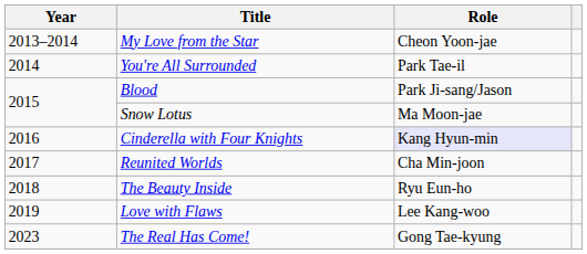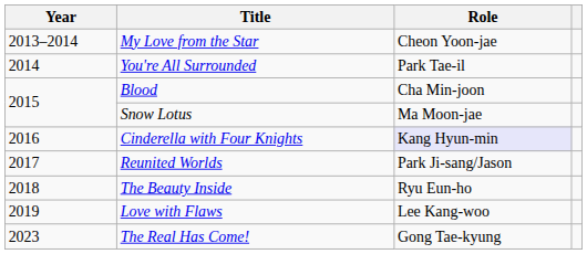 <table class="wikitable sortable" style="width:600px">
 <tr>
 <th>Year</th>
 <th>Title</th>
 <th>Role</th>
 <th></th>
 </tr>
 <tr>
 <td>2013–2014</td>
 <td><em><a href='#'>My Love from the Star</a></em></td>
 <td>Cheon Yoon-jae</td>
 <td></td>
 </tr>
 <tr>
 <td>2014</td>
 <td><em><a href='#'>You're All Surrounded</a></em></td>
 <td>Park Tae-il</td>
 <td></td>
 </tr>
 <tr>
 <td rowspan=2>2015</td>
 <td><em><a href='#'>Blood</a></em></td>
-<td>Park Ji-sang/Jason</td>
+<td>Cha Min-joon</td>
 <td></td>
 </tr>
 <tr>
 <td><em>Snow Lotus</em></td>
 <td>Ma Moon-jae</td>
 <td></td>
 </tr>
 <tr>
 <td>2016</td>
 <td><em><a href='#'>Cinderella with Four Knights</a></em></td>
 <td style="background: lavender;">Kang Hyun-min</td>
 <td></td>
 </tr>
 <tr>
 <td>2017</td>
 <td><em><a href='#'>Reunited Worlds</a></em></td>
-<td>Cha Min-joon</td>
+<td>Park Ji-sang/Jason</td>
 <td></td>
 </tr>
 <tr>
 <td>2018</td>
 <td><em><a href='#'>The Beauty Inside</a></em></td>
 <td>Ryu Eun-ho</td>
 <td></td>
 </tr>
 <tr>
 <td>2019</td>
 <td><em><a href='#'>Love with Flaws</a></em></td>
 <td>Lee Kang-woo</td>
 <td></td>
 </tr>
 <tr>
 <td>2023</td>
 <td><em><a href='#'>The Real Has Come!</a></em></td>
 <td>Gong Tae-kyung</td>
 <td></td>
 </tr>
 </table>
